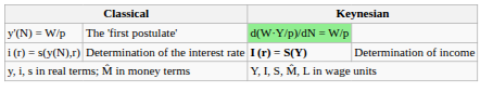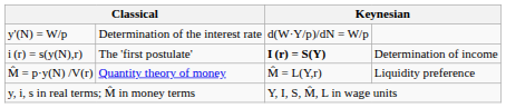 <table class="wikitable">
 <tr>
 <th colspan="2">Classical</th>
 <th colspan="2">Keynesian</th>
 </tr>
 <tr>
 <td>y'(N) = W/p</td>
-<td>The 'first postulate'</td>
-<td style="background: lightgreen;">d(W·Y/p)/dN = W/p</td>
+<td>Determination of the interest rate</td>
+<td>d(W·Y/p)/dN = W/p</td>
 </tr>
 <tr>
 <td>i (r) = s(y(N),r)</td>
-<td>Determination of the interest rate</td>
+<td>The 'first postulate'</td>
 <td><strong>I (r) = S(Y)</strong></td>
 <td>Determination of income</td>
+</tr>
+<tr>
+<td>M&#x0302; = p·y(N) /V(r)</td>
+<td><a href='#'>Quantity theory of money</a></td>
+<td>M&#x0302; = L(Y,r)</td>
+<td>Liquidity preference</td>
 </tr>
 <tr>
 <td colspan="2">y, i, s in real terms; M&#x0302; in money terms</td>
 <td colspan="2">Y, I, S, M&#x0302;, L in wage units</td>
 </tr>
 </table>
